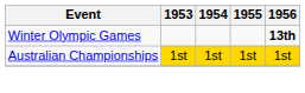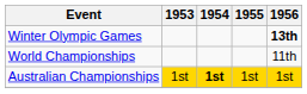 <table class="wikitable">
 <tr>
 <th>Event</th>
 <th>1953</th>
 <th>1954</th>
 <th>1955</th>
 <th>1956</th>
 </tr>
 <tr>
 <td><a href='#'>Winter Olympic Games</a></td>
 <td></td>
 <td></td>
 <td></td>
 <td align="center"><strong>13th</strong></td>
 </tr>
 <tr>
+<td><a href='#'>World Championships</a></td>
+<td></td>
+<td></td>
+<td></td>
+<td align="center">11th</td>
+</tr>
+<tr>
 <td><a href='#'>Australian Championships</a></td>
 <td align="center" bgcolor="gold">1st</td>
-<td align="center" bgcolor="gold">1st</td>
+<td align="center" bgcolor="gold"><strong>1st</strong></td>
 <td align="center" bgcolor="gold">1st</td>
 <td align="center" bgcolor="gold">1st</td>
 </tr>
 <tr>
 </tr>
 </table>
